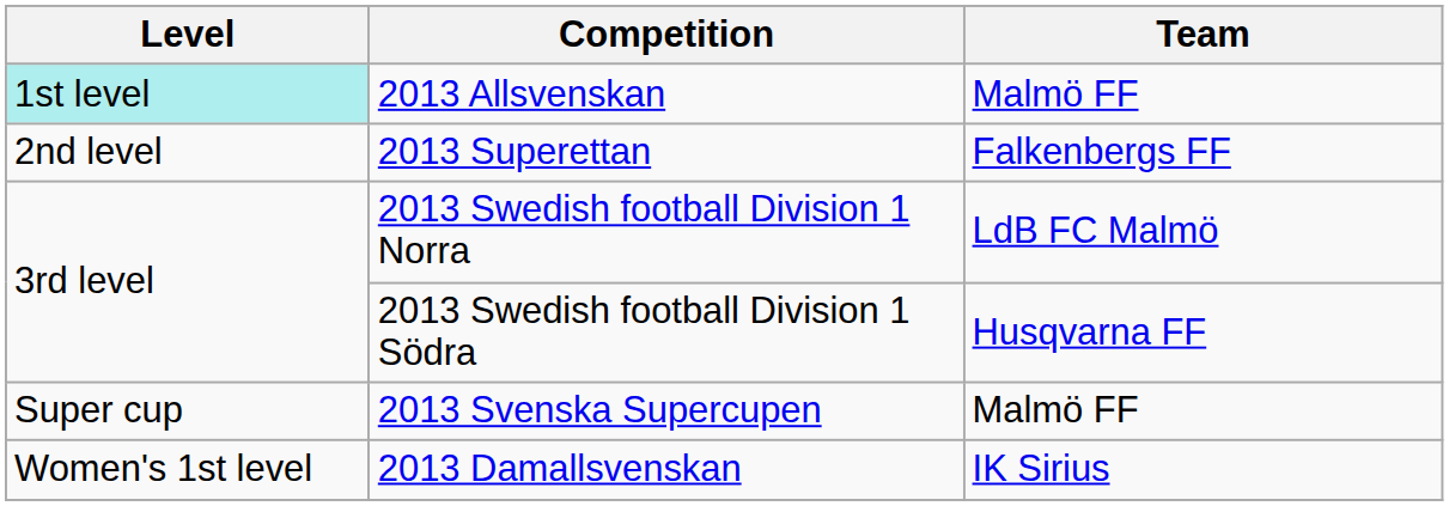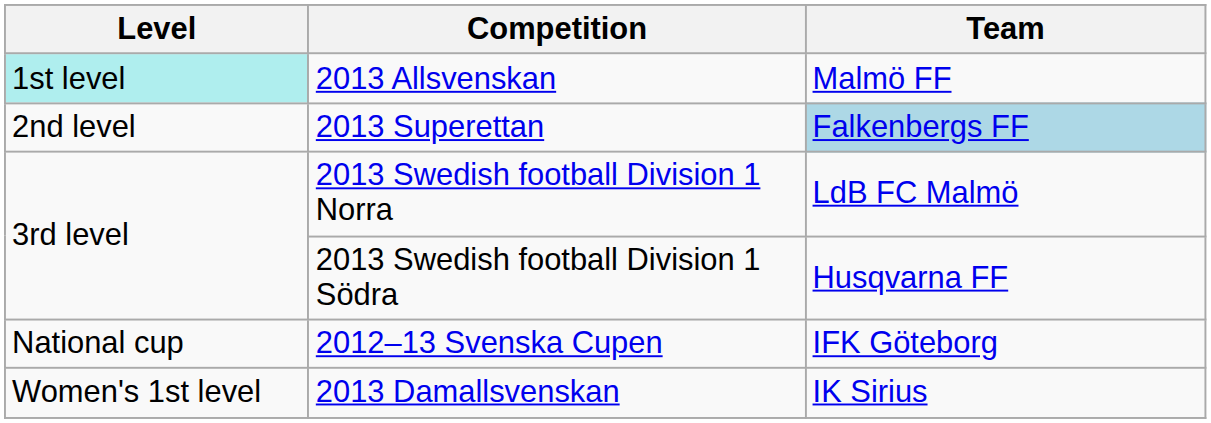 <table class="wikitable" style="text-align: left;">
 <tr>
 <th style="width: 150px;">Level</th>
 <th style="width: 250px;">Competition</th>
 <th style="width: 200px;">Team</th>
 </tr>
 <tr>
 <td style="background: paleturquoise;">1st level</td>
 <td><a href='#'>2013 Allsvenskan</a></td>
 <td><a href='#'>Malmö FF</a></td>
 </tr>
 <tr>
 <td>2nd level</td>
 <td><a href='#'>2013 Superettan</a></td>
-<td><a href='#'>Falkenbergs FF</a></td>
+<td style="background: lightblue;"><a href='#'>Falkenbergs FF</a></td>
 </tr>
 <tr>
 <td rowspan="2">3rd level</td>
 <td><a href='#'>2013 Swedish football Division 1</a> Norra</td>
 <td><a href='#'>LdB FC Malmö</a></td>
 </tr>
 <tr>
 <td>2013 Swedish football Division 1 Södra</td>
 <td><a href='#'>Husqvarna FF</a></td>
 </tr>
 <tr>
-<td>Super cup</td>
-<td><a href='#'>2013 Svenska Supercupen</a></td>
-<td>Malmö FF</td>
+<td>National cup</td>
+<td><a href='#'>2012–13 Svenska Cupen</a></td>
+<td><a href='#'>IFK Göteborg</a></td>
 </tr>
 <tr>
 <td>Women's 1st level</td>
 <td><a href='#'>2013 Damallsvenskan</a></td>
 <td><a href='#'>IK Sirius</a></td>
 </tr>
 </table>
